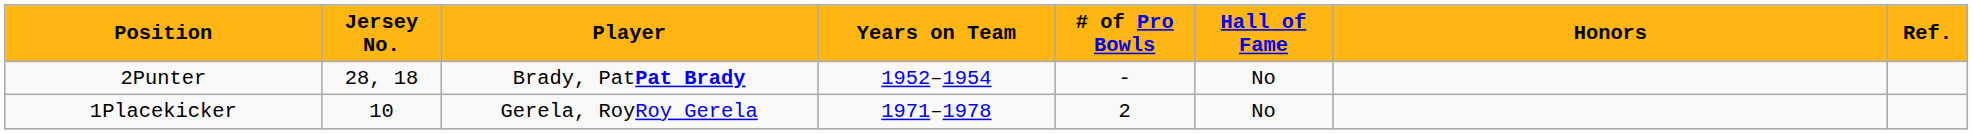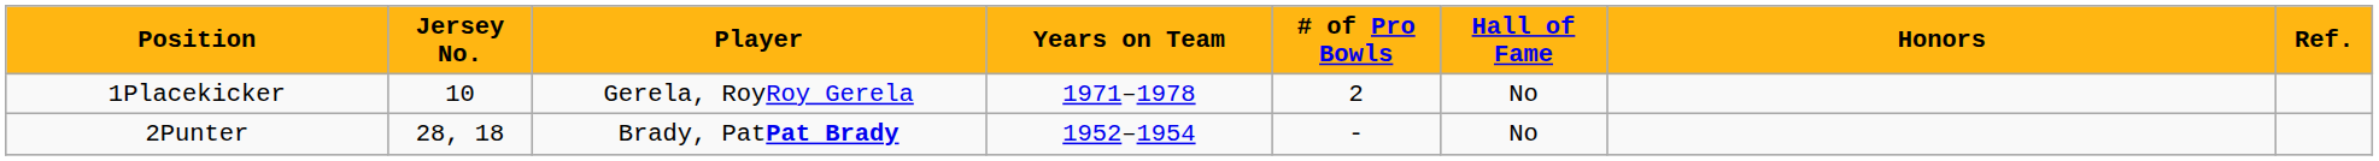 <table class="wikitable sortable" style="text-align:center">
 <tr>
 <th style="background:#FFB612; color:#000000;" width=16%>Position</th>
 <th style="background:#FFB612; color:#000000;" width=6%>Jersey No.</th>
 <th style="background:#FFB612; color:#000000;" width=19%>Player</th>
 <th style="background:#FFB612; color:#000000;" width=12%>Years on Team</th>
 <th style="background:#FFB612; color:#000000;" width=7%># of <a href='#'>Pro Bowls</a></th>
 <th style="background:#FFB612; color:#000000;" width=7%><a href='#'>Hall of Fame</a></th>
 <th style="background:#FFB612; color:#000000;"  width=28%>Honors</th>
 <th style="background:#FFB612; color:#000000;" width=4% class="unsortable">Ref.</th>
 </tr>
 <tr>
+<td align=center><span>1</span>Placekicker</td>
+<td align=center>10</td>
+<td><span>Gerela, Roy</span><a href='#'>Roy Gerela</a></td>
+<td align=center><a href='#'>1971</a>–<a href='#'>1978</a></td>
+<td align=center>2</td>
+<td align=center>No</td>
+<td></td>
+<td align=center></td>
+</tr>
+<tr>
 <td align=center><span>2</span>Punter</td>
 <td align=center>28, 18</td>
 <td><span>Brady, Pat</span><strong><a href='#'>Pat Brady</a></strong></td>
 <td align=center><a href='#'>1952</a>–<a href='#'>1954</a></td>
 <td align=center>-</td>
 <td align=center>No</td>
 <td></td>
 <td align=center></td>
 </tr>
-<tr>
-<td align=center><span>1</span>Placekicker</td>
-<td align=center>10</td>
-<td><span>Gerela, Roy</span><a href='#'>Roy Gerela</a></td>
-<td align=center><a href='#'>1971</a>–<a href='#'>1978</a></td>
-<td align=center>2</td>
-<td align=center>No</td>
-<td></td>
-<td align=center></td>
-</tr>
 </table>
